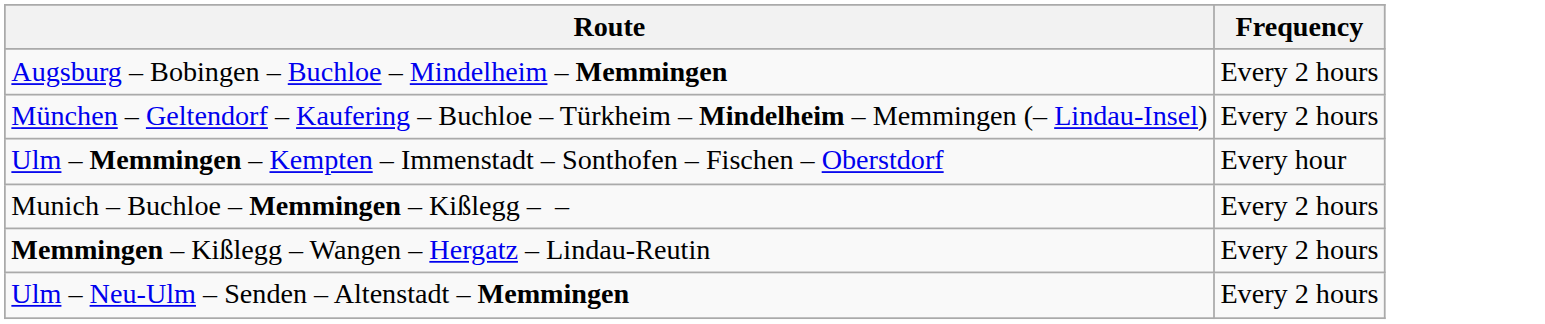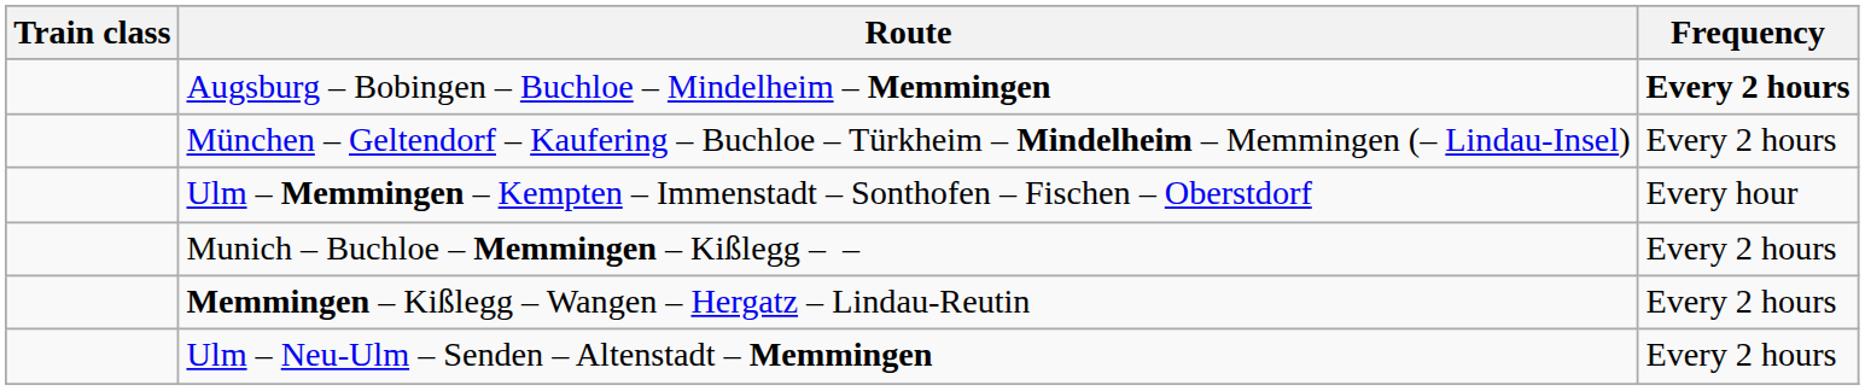 <table class="wikitable">
 <tr>
+<th>Train class</th>
 <th>Route</th>
 <th>Frequency</th>
 </tr>
 <tr>
+<td></td>
 <td><a href='#'>Augsburg</a> – Bobingen – <a href='#'>Buchloe</a> – <a href='#'>Mindelheim</a> – <strong>Memmingen</strong></td>
-<td>Every 2 hours</td>
+<td><strong>Every 2 hours</strong></td>
 </tr>
 <tr>
+<td></td>
 <td><a href='#'>München</a> – <a href='#'>Geltendorf</a> – <a href='#'>Kaufering</a> – Buchloe – Türkheim – <strong>Mindelheim</strong> – Memmingen (– <a href='#'>Lindau-Insel</a>)</td>
 <td>Every 2 hours</td>
 </tr>
 <tr>
+<td></td>
 <td><a href='#'>Ulm</a> – <strong>Memmingen</strong> – <a href='#'>Kempten</a> – Immenstadt – Sonthofen – Fischen – <a href='#'>Oberstdorf</a></td>
 <td>Every hour</td>
 </tr>
 <tr>
+<td></td>
 <td>Munich – Buchloe – <strong>Memmingen</strong> – Kißlegg –  – </td>
 <td>Every 2 hours</td>
 </tr>
 <tr>
+<td></td>
 <td><strong>Memmingen</strong> – Kißlegg – Wangen – <a href='#'>Hergatz</a> – Lindau-Reutin</td>
 <td>Every 2 hours</td>
 </tr>
 <tr>
+<td></td>
 <td><a href='#'>Ulm</a> – <a href='#'>Neu-Ulm</a> – Senden – Altenstadt – <strong>Memmingen</strong></td>
 <td>Every 2 hours</td>
 </tr>
 </table>
